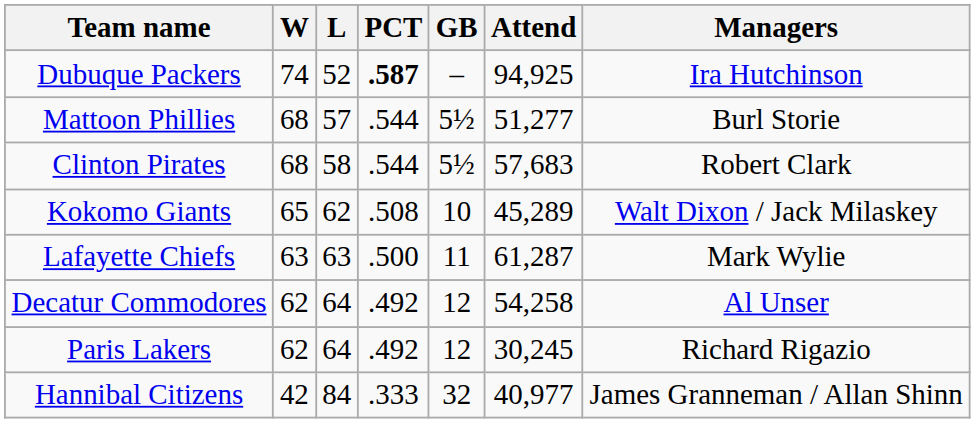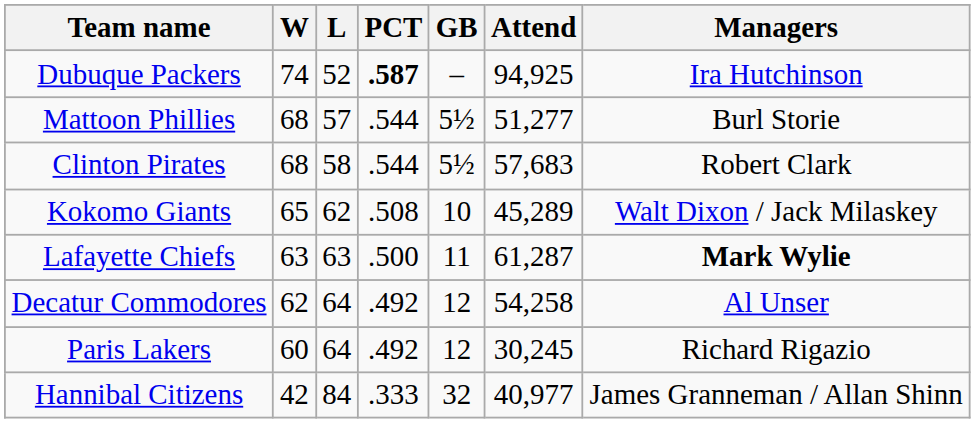 <table class="wikitable">
 <tr>
 <th>Team name</th>
 <th>W</th>
 <th>L</th>
 <th>PCT</th>
 <th>GB</th>
 <th>Attend</th>
 <th>Managers</th>
 </tr>
 <tr align=center>
 <td><a href='#'>Dubuque Packers</a></td>
 <td>74</td>
 <td>52</td>
 <td><strong>.587</strong></td>
 <td>–</td>
 <td>94,925</td>
 <td><a href='#'>Ira Hutchinson</a></td>
 </tr>
 <tr align=center>
 <td><a href='#'>Mattoon Phillies</a></td>
 <td>68</td>
 <td>57</td>
 <td>.544</td>
 <td>5½</td>
 <td>51,277</td>
 <td>Burl Storie</td>
 </tr>
 <tr align=center>
 <td><a href='#'>Clinton Pirates</a></td>
 <td>68</td>
 <td>58</td>
 <td>.544</td>
 <td>5½</td>
 <td>57,683</td>
 <td>Robert Clark</td>
 </tr>
 <tr align=center>
 <td><a href='#'>Kokomo Giants</a></td>
 <td>65</td>
 <td>62</td>
 <td>.508</td>
 <td>10</td>
 <td>45,289</td>
 <td><a href='#'>Walt Dixon</a> / Jack Milaskey</td>
 </tr>
 <tr align=center>
 <td><a href='#'>Lafayette Chiefs</a></td>
 <td>63</td>
 <td>63</td>
 <td>.500</td>
 <td>11</td>
 <td>61,287</td>
-<td>Mark Wylie</td>
+<td><strong>Mark Wylie</strong></td>
 </tr>
 <tr align=center>
 <td><a href='#'>Decatur Commodores</a></td>
 <td>62</td>
 <td>64</td>
 <td>.492</td>
 <td>12</td>
 <td>54,258</td>
 <td><a href='#'>Al Unser</a></td>
 </tr>
 <tr align=center>
 <td><a href='#'>Paris Lakers</a></td>
-<td>62</td>
+<td>60</td>
 <td>64</td>
 <td>.492</td>
 <td>12</td>
 <td>30,245</td>
 <td>Richard Rigazio</td>
 </tr>
 <tr align=center>
 <td><a href='#'>Hannibal Citizens</a></td>
 <td>42</td>
 <td>84</td>
 <td>.333</td>
 <td>32</td>
 <td>40,977</td>
 <td>James Granneman / Allan Shinn</td>
 </tr>
 </table>
